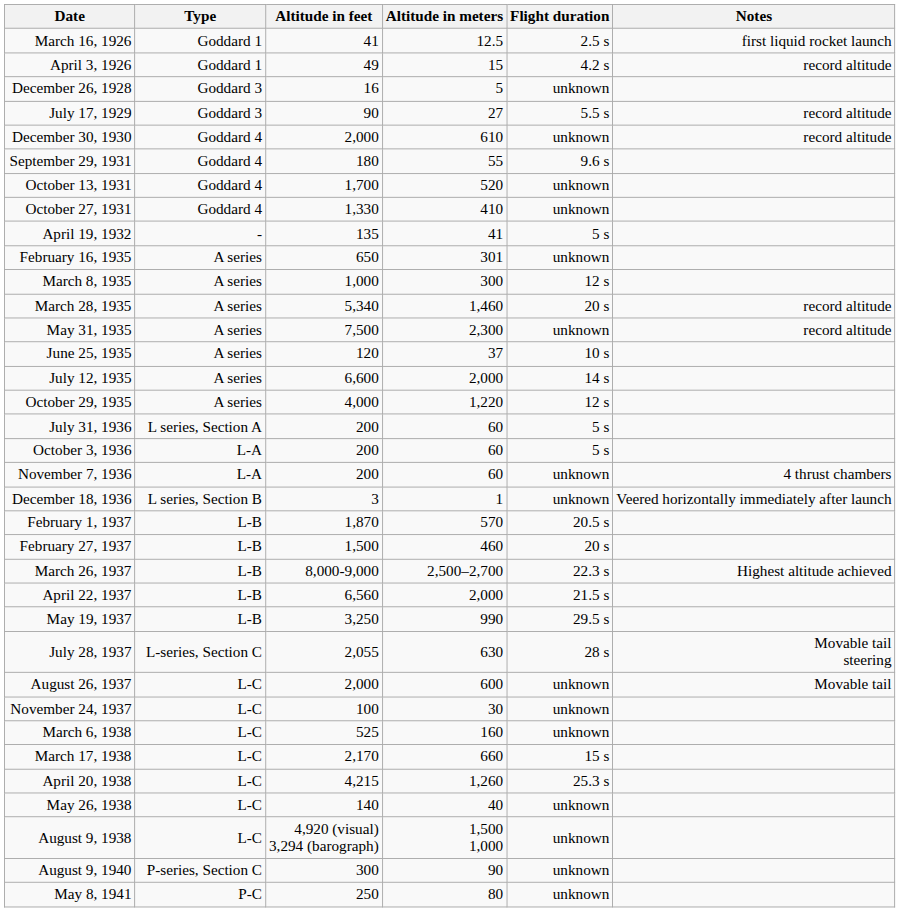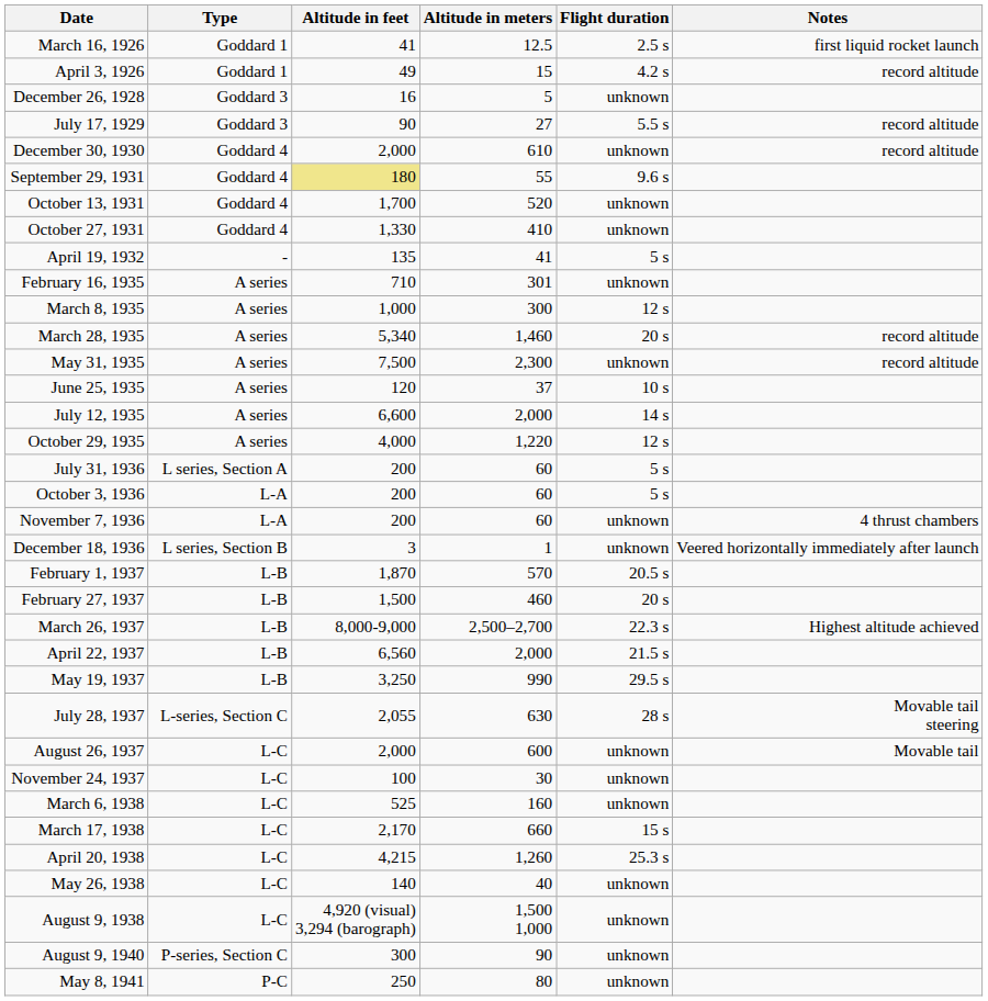 <table class="wikitable sortable" style="text-align:right">
 <tr>
 <th style="width:130px;">Date</th>
 <th style="width:130px;">Type</th>
 <th>Altitude in feet</th>
 <th>Altitude in meters</th>
 <th>Flight duration</th>
 <th>Notes</th>
 </tr>
 <tr>
 <td>March 16, 1926</td>
 <td>Goddard 1</td>
 <td>41</td>
 <td>12.5</td>
 <td>2.5 s</td>
 <td>first liquid rocket launch</td>
 </tr>
 <tr>
 <td>April 3, 1926</td>
 <td>Goddard 1</td>
 <td>49</td>
 <td>15</td>
 <td>4.2 s</td>
 <td>record altitude</td>
 </tr>
 <tr>
 <td>December 26, 1928</td>
 <td>Goddard 3</td>
 <td>16</td>
 <td>5</td>
 <td>unknown</td>
 <td></td>
 </tr>
 <tr>
 <td>July 17, 1929</td>
 <td>Goddard 3</td>
 <td>90</td>
 <td>27</td>
 <td>5.5 s</td>
 <td>record altitude</td>
 </tr>
 <tr>
 <td>December 30, 1930</td>
 <td>Goddard 4</td>
 <td>2,000</td>
 <td>610</td>
 <td>unknown</td>
 <td>record altitude</td>
 </tr>
 <tr>
 <td>September 29, 1931</td>
 <td>Goddard 4</td>
-<td>180</td>
+<td style="background: khaki;">180</td>
 <td>55</td>
 <td>9.6 s</td>
 <td></td>
 </tr>
 <tr>
 <td>October 13, 1931</td>
 <td>Goddard 4</td>
 <td>1,700</td>
 <td>520</td>
 <td>unknown</td>
 <td></td>
 </tr>
 <tr>
 <td>October 27, 1931</td>
 <td>Goddard 4</td>
 <td>1,330</td>
 <td>410</td>
 <td>unknown</td>
 <td></td>
 </tr>
 <tr>
 <td>April 19, 1932</td>
 <td>-</td>
 <td>135</td>
 <td>41</td>
 <td>5 s</td>
 <td></td>
 </tr>
 <tr>
 <td>February 16, 1935</td>
 <td>A series</td>
-<td>650</td>
+<td>710</td>
 <td>301</td>
 <td>unknown</td>
 <td></td>
 </tr>
 <tr>
 <td>March 8, 1935</td>
 <td>A series</td>
 <td>1,000</td>
 <td>300</td>
 <td>12 s</td>
 <td></td>
 </tr>
 <tr>
 <td>March 28, 1935</td>
 <td>A series</td>
 <td>5,340</td>
 <td>1,460</td>
 <td>20 s</td>
 <td>record altitude</td>
 </tr>
 <tr>
 <td>May 31, 1935</td>
 <td>A series</td>
 <td>7,500</td>
 <td>2,300</td>
 <td>unknown</td>
 <td>record altitude</td>
 </tr>
 <tr>
 <td>June 25, 1935</td>
 <td>A series</td>
 <td>120</td>
 <td>37</td>
 <td>10 s</td>
 <td></td>
 </tr>
 <tr>
 <td>July 12, 1935</td>
 <td>A series</td>
 <td>6,600</td>
 <td>2,000</td>
 <td>14 s</td>
 <td></td>
 </tr>
 <tr>
 <td>October 29, 1935</td>
 <td>A series</td>
 <td>4,000</td>
 <td>1,220</td>
 <td>12 s</td>
 <td></td>
 </tr>
 <tr>
 <td>July 31, 1936</td>
 <td>L series, Section A</td>
 <td>200</td>
 <td>60</td>
 <td>5 s</td>
 <td></td>
 </tr>
 <tr>
 <td>October 3, 1936</td>
 <td>L-A</td>
 <td>200</td>
 <td>60</td>
 <td>5 s</td>
 <td></td>
 </tr>
 <tr>
 <td>November 7, 1936</td>
 <td>L-A</td>
 <td>200</td>
 <td>60</td>
 <td>unknown</td>
 <td>4 thrust chambers</td>
 </tr>
 <tr>
 <td>December 18, 1936</td>
 <td>L series, Section B</td>
 <td>3</td>
 <td>1</td>
 <td>unknown</td>
 <td>Veered horizontally immediately after launch</td>
 </tr>
 <tr>
 <td>February 1, 1937</td>
 <td>L-B</td>
 <td>1,870</td>
 <td>570</td>
 <td>20.5 s</td>
 <td></td>
 </tr>
 <tr>
 <td>February 27, 1937</td>
 <td>L-B</td>
 <td>1,500</td>
 <td>460</td>
 <td>20 s</td>
 <td></td>
 </tr>
 <tr>
 <td>March 26, 1937</td>
 <td>L-B</td>
 <td>8,000-9,000</td>
 <td>2,500–2,700</td>
 <td>22.3 s</td>
 <td>Highest altitude achieved</td>
 </tr>
 <tr>
 <td>April 22, 1937</td>
 <td>L-B</td>
 <td>6,560</td>
 <td>2,000</td>
 <td>21.5 s</td>
 <td></td>
 </tr>
 <tr>
 <td>May 19, 1937</td>
 <td>L-B</td>
 <td>3,250</td>
 <td>990</td>
 <td>29.5 s</td>
 <td></td>
 </tr>
 <tr>
 <td>July 28, 1937</td>
 <td>L-series, Section C</td>
 <td>2,055</td>
 <td>630</td>
 <td>28 s</td>
 <td>Movable tail<br>steering</td>
 </tr>
 <tr>
 <td>August 26, 1937</td>
 <td>L-C</td>
 <td>2,000</td>
 <td>600</td>
 <td>unknown</td>
 <td>Movable tail</td>
 </tr>
 <tr>
 <td>November 24, 1937</td>
 <td>L-C</td>
 <td>100</td>
 <td>30</td>
 <td>unknown</td>
 <td></td>
 </tr>
 <tr>
 <td>March 6, 1938</td>
 <td>L-C</td>
 <td>525</td>
 <td>160</td>
 <td>unknown</td>
 <td></td>
 </tr>
 <tr>
 <td>March 17, 1938</td>
 <td>L-C</td>
 <td>2,170</td>
 <td>660</td>
 <td>15 s</td>
 <td></td>
 </tr>
 <tr>
 <td>April 20, 1938</td>
 <td>L-C</td>
 <td>4,215</td>
 <td>1,260</td>
 <td>25.3 s</td>
 <td></td>
 </tr>
 <tr>
 <td>May 26, 1938</td>
 <td>L-C</td>
 <td>140</td>
 <td>40</td>
 <td>unknown</td>
 <td></td>
 </tr>
 <tr>
 <td>August 9, 1938</td>
 <td>L-C</td>
 <td>4,920 (visual)<br>3,294 (barograph)</td>
 <td>1,500<br>1,000</td>
 <td>unknown</td>
 <td></td>
 </tr>
 <tr>
 <td>August 9, 1940</td>
 <td>P-series, Section C</td>
 <td>300</td>
 <td>90</td>
 <td>unknown</td>
 <td></td>
 </tr>
 <tr>
 <td>May 8, 1941</td>
 <td>P-C</td>
 <td>250</td>
 <td>80</td>
 <td>unknown</td>
 <td></td>
 </tr>
 </table>
